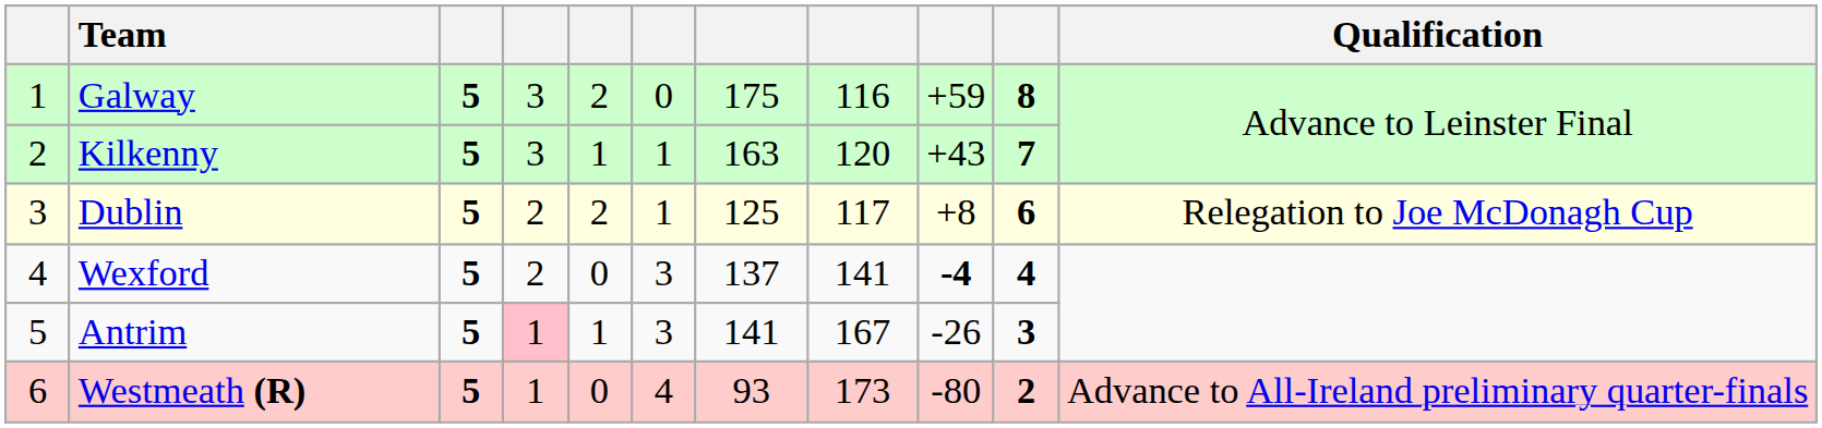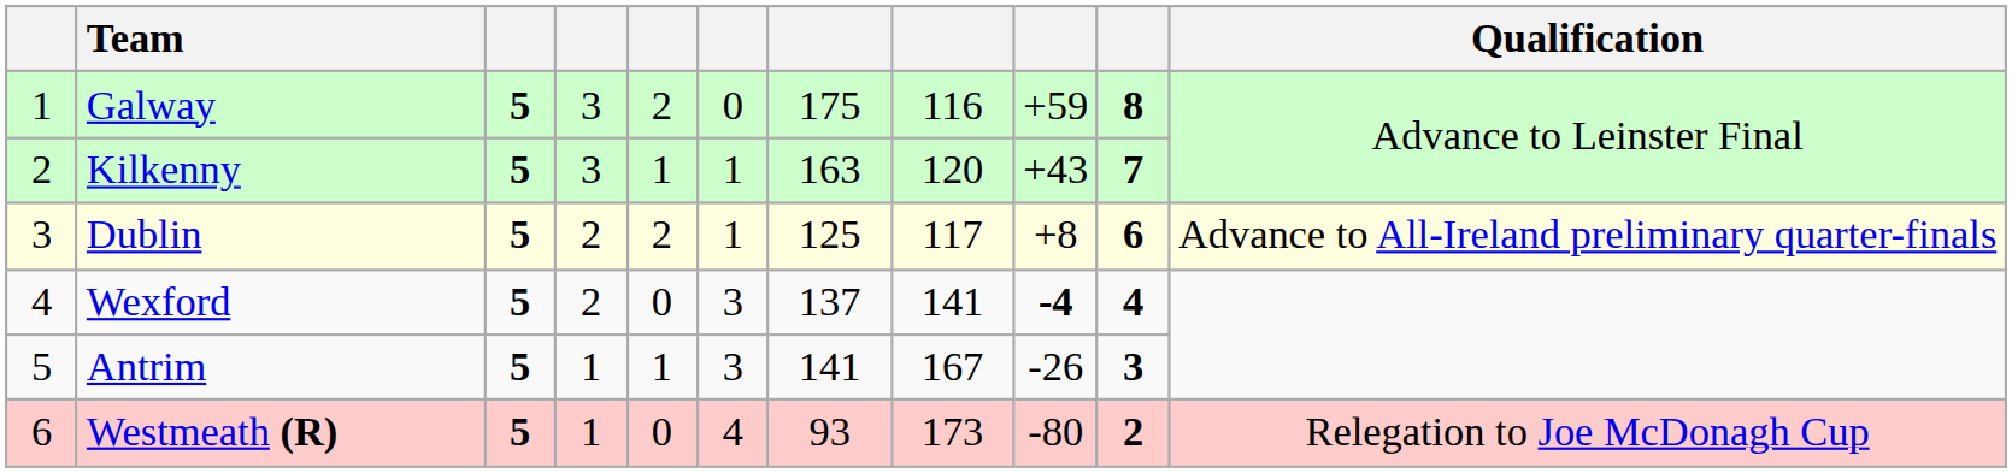 <table class="wikitable" style="text-align:center">
 <tr>
 <th width="20"></th>
 <th width="150" style="text-align:left;">Team</th>
 <th width="20"></th>
 <th width="20"></th>
 <th width="20"></th>
 <th width="20"></th>
 <th width="40"></th>
 <th width="40"></th>
 <th width="20"></th>
 <th width="20"></th>
 <th>Qualification</th>
 </tr>
 <tr style="background:#ccffcc">
 <td>1</td>
 <td style="text-align:left"> <a href='#'>Galway</a></td>
 <td><strong>5</strong></td>
 <td>3</td>
 <td>2</td>
 <td>0</td>
 <td>175</td>
 <td>116</td>
 <td>+59</td>
 <td><strong>8</strong></td>
 <td rowspan="2">Advance to Leinster Final</td>
 </tr>
 <tr style="background:#ccffcc">
 <td>2</td>
 <td style="text-align:left"> <a href='#'>Kilkenny</a></td>
 <td><strong>5</strong></td>
 <td>3</td>
 <td>1</td>
 <td>1</td>
 <td>163</td>
 <td>120</td>
 <td>+43</td>
 <td><strong>7</strong></td>
 </tr>
 <tr style="background:#FFFFE0">
 <td>3</td>
 <td style="text-align:left"> <a href='#'>Dublin</a></td>
 <td><strong>5</strong></td>
 <td>2</td>
 <td>2</td>
 <td>1</td>
 <td>125</td>
 <td>117</td>
 <td>+8</td>
 <td><strong>6</strong></td>
-<td>Relegation to <a href='#'>Joe McDonagh Cup</a></td>
+<td>Advance to <a href='#'>All-Ireland preliminary quarter-finals</a></td>
 </tr>
 <tr>
 <td>4</td>
 <td style="text-align:left"> <a href='#'>Wexford</a></td>
 <td><strong>5</strong></td>
 <td>2</td>
 <td>0</td>
 <td>3</td>
 <td>137</td>
 <td>141</td>
 <td><strong>-4</strong></td>
 <td><strong>4</strong></td>
 <td rowspan="2"></td>
 </tr>
 <tr>
 <td>5</td>
 <td style="text-align:left"> <a href='#'>Antrim</a></td>
 <td><strong>5</strong></td>
-<td style="background: pink;">1</td>
+<td>1</td>
 <td>1</td>
 <td>3</td>
 <td>141</td>
 <td>167</td>
 <td>-26</td>
 <td><strong>3</strong></td>
 </tr>
 <tr style="background:#ffcccc">
 <td>6</td>
 <td style="text-align:left"> <a href='#'>Westmeath</a> <strong>(R)</strong></td>
 <td><strong>5</strong></td>
 <td>1</td>
 <td>0</td>
 <td>4</td>
 <td>93</td>
 <td>173</td>
 <td>-80</td>
 <td><strong>2</strong></td>
-<td>Advance to <a href='#'>All-Ireland preliminary quarter-finals</a></td>
+<td>Relegation to <a href='#'>Joe McDonagh Cup</a></td>
 </tr>
 </table>
